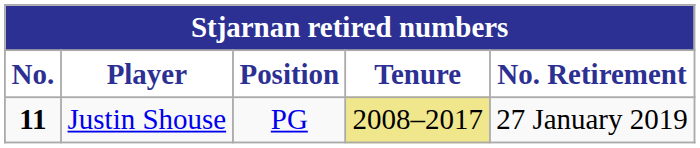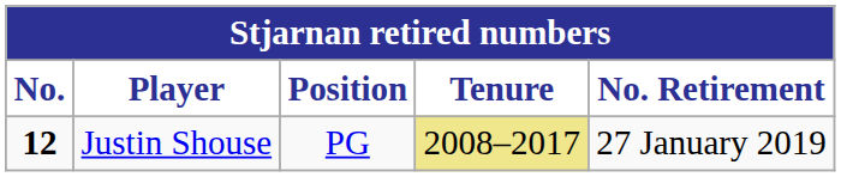 <table class="wikitable" style="text-align:center">
 <tr>
 <td colspan="5" style="background-color:#2c3093;color:#fff"><strong>Stjarnan retired numbers</strong></td>
 </tr>
 <tr>
 <th style="background-color:#fff;color:#2c3093;">No.</th>
 <th style="background-color:#fff;color:#2c3093;">Player</th>
 <th style="background-color:#fff;color:#2c3093;">Position</th>
 <th style="background-color:#fff;color:#2c3093;">Tenure</th>
 <th style="background-color:#fff;color:#2c3093;">No. Retirement</th>
 </tr>
 <tr>
-<td><strong>11</strong></td>
+<td><strong>12</strong></td>
 <td><a href='#'>Justin Shouse</a></td>
 <td><a href='#'>PG</a></td>
 <td style="background: khaki;">2008–2017</td>
 <td>27 January 2019</td>
 </tr>
 </table>
